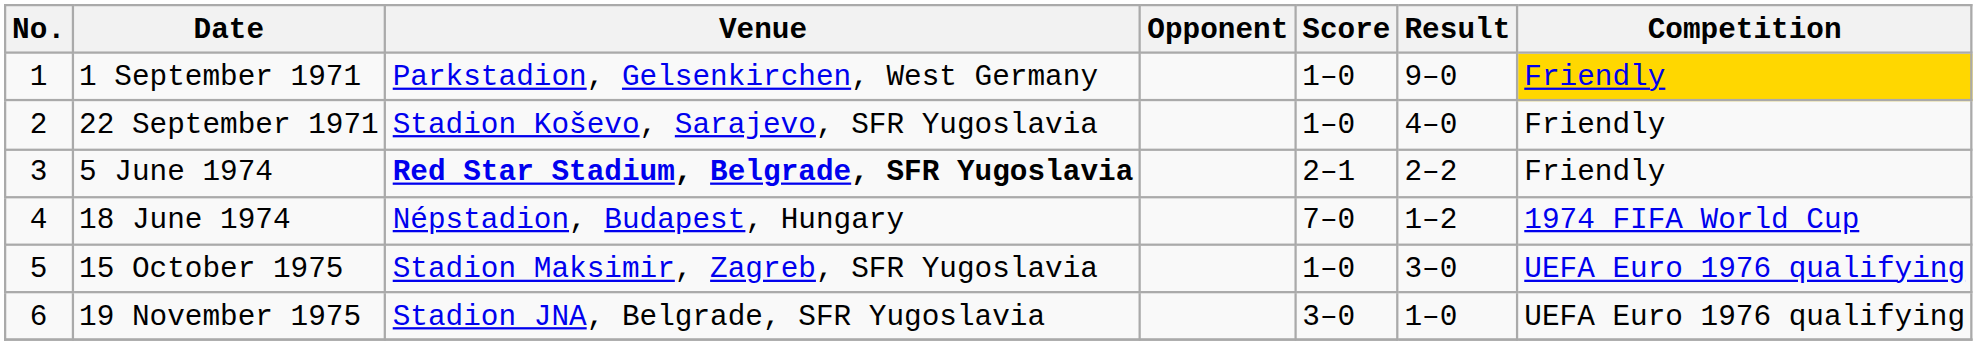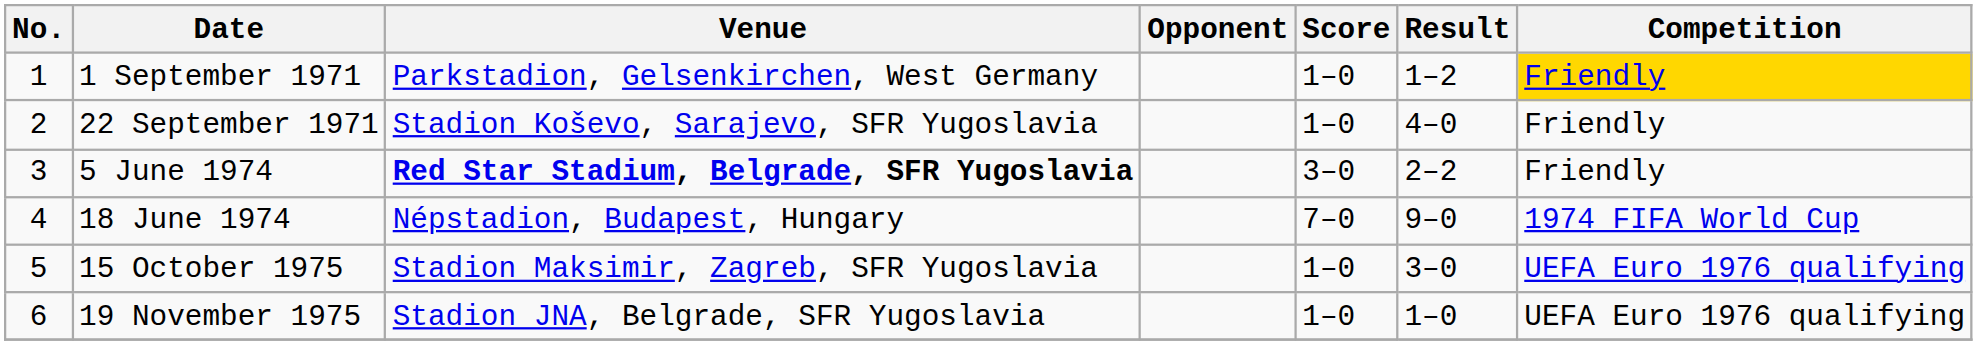 <table class="wikitable sortable">
 <tr>
 <th scope="col">No.</th>
 <th scope="col">Date</th>
 <th scope="col">Venue</th>
 <th scope="col">Opponent</th>
 <th scope="col">Score</th>
 <th scope="col">Result</th>
 <th scope="col">Competition</th>
 </tr>
 <tr>
 <td align="center">1</td>
 <td>1 September 1971</td>
 <td><a href='#'>Parkstadion</a>, <a href='#'>Gelsenkirchen</a>, West Germany</td>
 <td></td>
 <td>1–0</td>
-<td>9–0</td>
+<td>1–2</td>
 <td style="background: gold;"><a href='#'>Friendly</a></td>
 </tr>
 <tr>
 <td align="center">2</td>
 <td>22 September 1971</td>
 <td><a href='#'>Stadion Koševo</a>, <a href='#'>Sarajevo</a>, SFR Yugoslavia</td>
 <td></td>
 <td>1–0</td>
 <td>4–0</td>
 <td>Friendly</td>
 </tr>
 <tr>
 <td align="center">3</td>
 <td>5 June 1974</td>
 <td><strong><a href='#'>Red Star Stadium</a>, <a href='#'>Belgrade</a>, SFR Yugoslavia</strong></td>
 <td></td>
-<td>2–1</td>
+<td>3–0</td>
 <td>2–2</td>
 <td>Friendly</td>
 </tr>
 <tr>
 <td align="center">4</td>
 <td>18 June 1974</td>
 <td><a href='#'>Népstadion</a>, <a href='#'>Budapest</a>, Hungary</td>
 <td></td>
 <td>7–0</td>
-<td>1–2</td>
+<td>9–0</td>
 <td><a href='#'>1974 FIFA World Cup</a></td>
 </tr>
 <tr>
 <td align="center">5</td>
 <td>15 October 1975</td>
 <td><a href='#'>Stadion Maksimir</a>, <a href='#'>Zagreb</a>, SFR Yugoslavia</td>
 <td></td>
 <td>1–0</td>
 <td>3–0</td>
 <td><a href='#'>UEFA Euro 1976 qualifying</a></td>
 </tr>
 <tr>
 <td align="center">6</td>
 <td>19 November 1975</td>
 <td><a href='#'>Stadion JNA</a>, Belgrade, SFR Yugoslavia</td>
 <td></td>
-<td>3–0</td>
+<td>1–0</td>
 <td>1–0</td>
 <td>UEFA Euro 1976 qualifying</td>
 </tr>
 <tr>
 </tr>
 </table>
